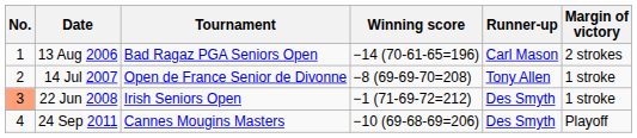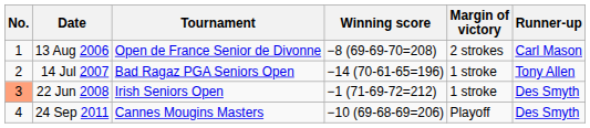 <table class="wikitable" style="font-size:95%;">
 <tr>
 <th>No.</th>
 <th>Date</th>
 <th>Tournament</th>
 <th>Winning score</th>
+<th>Margin of<br>victory</th>
 <th>Runner-up</th>
-<th>Margin of<br>victory</th>
 </tr>
 <tr>
 <td align=center>1</td>
 <td align=right>13 Aug <a href='#'>2006</a></td>
-<td><a href='#'>Bad Ragaz PGA Seniors Open</a></td>
-<td>−14 (70-61-65=196)</td>
+<td><a href='#'>Open de France Senior de Divonne</a></td>
+<td>−8 (69-69-70=208)</td>
+<td>2 strokes</td>
 <td> <a href='#'>Carl Mason</a></td>
-<td>2 strokes</td>
 </tr>
 <tr>
 <td align=center>2</td>
 <td align=right>14 Jul <a href='#'>2007</a></td>
-<td><a href='#'>Open de France Senior de Divonne</a></td>
-<td>−8 (69-69-70=208)</td>
+<td><a href='#'>Bad Ragaz PGA Seniors Open</a></td>
+<td>−14 (70-61-65=196)</td>
+<td>1 stroke</td>
 <td> <a href='#'>Tony Allen</a></td>
-<td>1 stroke</td>
 </tr>
 <tr>
 <td align=center style="background: lightsalmon;">3</td>
 <td align=right>22 Jun <a href='#'>2008</a></td>
 <td><a href='#'>Irish Seniors Open</a></td>
 <td>−1 (71-69-72=212)</td>
+<td>1 stroke</td>
 <td> <a href='#'>Des Smyth</a></td>
-<td>1 stroke</td>
 </tr>
 <tr>
 <td align=center>4</td>
 <td align=right>24 Sep <a href='#'>2011</a></td>
 <td><a href='#'>Cannes Mougins Masters</a></td>
 <td>−10 (69-68-69=206)</td>
+<td>Playoff</td>
 <td> <a href='#'>Des Smyth</a></td>
-<td>Playoff</td>
 </tr>
 </table>
